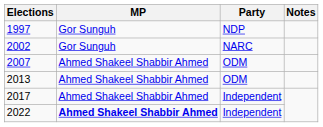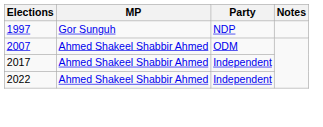 <table class="wikitable">
 <tr>
 <th>Elections</th>
 <th>MP </th>
 <th>Party</th>
 <th>Notes</th>
 </tr>
 <tr>
 <td><a href='#'>1997</a></td>
 <td><a href='#'>Gor Sunguh</a></td>
 <td><a href='#'>NDP</a></td>
 <td></td>
 </tr>
 <tr>
-<td><a href='#'>2002</a></td>
-<td><a href='#'>Gor Sunguh</a></td>
-<td><a href='#'>NARC</a></td>
-<td></td>
-</tr>
-<tr>
 <td><a href='#'>2007</a></td>
 <td><a href='#'>Ahmed Shakeel Shabbir Ahmed</a></td>
 <td><a href='#'>ODM</a></td>
-</tr>
-<tr>
-<td>2013</td>
-<td><a href='#'>Ahmed Shakeel Shabbir Ahmed</a></td>
-<td><a href='#'>ODM</a></td>
-<td></td>
 </tr>
 <tr>
 <td>2017</td>
 <td><a href='#'>Ahmed Shakeel Shabbir Ahmed</a></td>
 <td><a href='#'>Independent</a></td>
 </tr>
 <tr>
 <td>2022</td>
-<td><strong><a href='#'>Ahmed Shakeel Shabbir Ahmed</a></strong></td>
+<td><a href='#'>Ahmed Shakeel Shabbir Ahmed</a></td>
 <td><a href='#'>Independent</a></td>
 </tr>
 </table>
